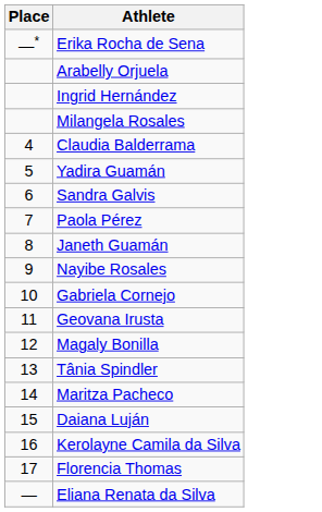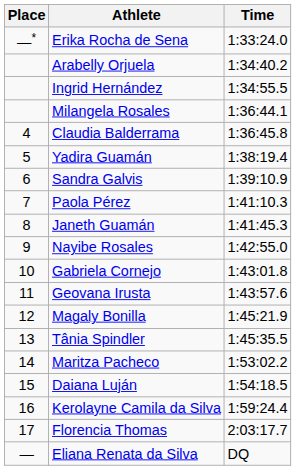 <table class=wikitable>
 <tr>
 <th>Place</th>
 <th>Athlete</th>
+<th>Time</th>
 </tr>
 <tr>
 <td align=center>—<sup>*</sup></td>
 <td><a href='#'>Erika Rocha de Sena</a> </td>
+<td>1:33:24.0</td>
 </tr>
 <tr>
 <td align=center></td>
 <td><a href='#'>Arabelly Orjuela</a> </td>
+<td>1:34:40.2</td>
 </tr>
 <tr>
 <td align=center></td>
 <td><a href='#'>Ingrid Hernández</a> </td>
+<td>1:34:55.5</td>
 </tr>
 <tr>
 <td align=center></td>
 <td><a href='#'>Milangela Rosales</a> </td>
+<td>1:36:44.1</td>
 </tr>
 <tr>
 <td align=center>4</td>
 <td><a href='#'>Claudia Balderrama</a> </td>
+<td>1:36:45.8</td>
 </tr>
 <tr>
 <td align=center>5</td>
 <td><a href='#'>Yadira Guamán</a> </td>
+<td>1:38:19.4</td>
 </tr>
 <tr>
 <td align=center>6</td>
 <td><a href='#'>Sandra Galvis</a> </td>
+<td>1:39:10.9</td>
 </tr>
 <tr>
 <td align=center>7</td>
 <td><a href='#'>Paola Pérez</a> </td>
+<td>1:41:10.3</td>
 </tr>
 <tr>
 <td align=center>8</td>
 <td><a href='#'>Janeth Guamán</a> </td>
+<td>1:41:45.3</td>
 </tr>
 <tr>
 <td align=center>9</td>
 <td><a href='#'>Nayibe Rosales</a> </td>
+<td>1:42:55.0</td>
 </tr>
 <tr>
 <td align=center>10</td>
 <td><a href='#'>Gabriela Cornejo</a> </td>
+<td>1:43:01.8</td>
 </tr>
 <tr>
 <td align=center>11</td>
 <td><a href='#'>Geovana Irusta</a> </td>
+<td>1:43:57.6</td>
 </tr>
 <tr>
 <td align=center>12</td>
 <td><a href='#'>Magaly Bonilla</a> </td>
+<td>1:45:21.9</td>
 </tr>
 <tr>
 <td align=center>13</td>
 <td><a href='#'>Tânia Spindler</a> </td>
+<td>1:45:35.5</td>
 </tr>
 <tr>
 <td align=center>14</td>
 <td><a href='#'>Maritza Pacheco</a> </td>
+<td>1:53:02.2</td>
 </tr>
 <tr>
 <td align=center>15</td>
 <td><a href='#'>Daiana Luján</a> </td>
+<td>1:54:18.5</td>
 </tr>
 <tr>
 <td align=center>16</td>
 <td><a href='#'>Kerolayne Camila da Silva</a> </td>
+<td>1:59:24.4</td>
 </tr>
 <tr>
 <td align=center>17</td>
 <td><a href='#'>Florencia Thomas</a> </td>
+<td>2:03:17.7</td>
 </tr>
 <tr>
 <td align=center>—</td>
 <td><a href='#'>Eliana Renata da Silva</a> </td>
+<td>DQ</td>
 </tr>
 </table>
